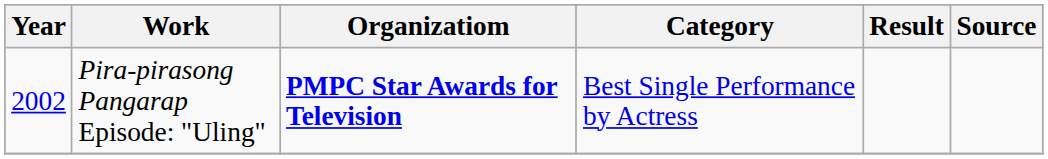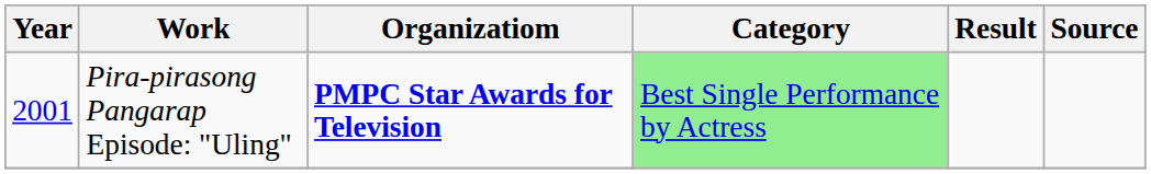 <table class="wikitable">
 <tr>
 <th>Year</th>
 <th>Work</th>
 <th>Organizatiom</th>
 <th>Category</th>
 <th>Result</th>
 <th>Source </th>
 </tr>
 <tr>
-<td><a href='#'>2002</a></td>
+<td><a href='#'>2001</a></td>
 <td><em>Pira-pirasong Pangarap</em><br> Episode: "Uling"</td>
 <td><strong><a href='#'>PMPC Star Awards for Television</a></strong></td>
-<td><a href='#'>Best Single Performance by Actress</a></td>
+<td style="background: lightgreen;"><a href='#'>Best Single Performance by Actress</a></td>
 <td></td>
 <td></td>
 </tr>
 <tr>
 </tr>
 </table>
